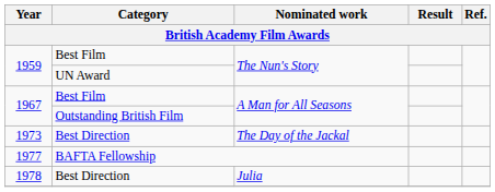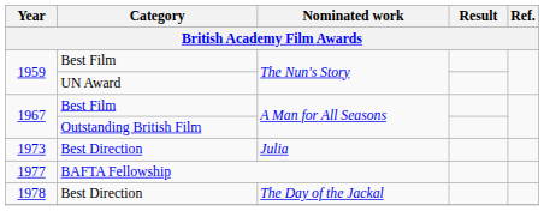 <table class=wikitable>
 <tr>
 <th scope="col" style="width:5em;">Year</th>
 <th scope="col" style="width:26em;">Category</th>
 <th scope="col" style="width:25em;">Nominated work</th>
 <th scope="col" style="width:5em;">Result</th>
 <th>Ref.</th>
 </tr>
 <tr>
 <th colspan=5><a href='#'>British Academy Film Awards</a></th>
 </tr>
 <tr>
 <td style="text-align:center;", rowspan=2><a href='#'>1959</a></td>
 <td>Best Film</td>
 <td rowspan=2><em><a href='#'>The Nun's Story</a></em></td>
 <td></td>
 <td rowspan=2></td>
 </tr>
 <tr>
 <td>UN Award</td>
 <td></td>
 </tr>
 <tr>
 <td style="text-align:center;", rowspan=2><a href='#'>1967</a></td>
 <td><a href='#'>Best Film</a></td>
 <td rowspan=2><em><a href='#'>A Man for All Seasons</a></em></td>
 <td></td>
 <td rowspan=2></td>
 </tr>
 <tr>
 <td><a href='#'>Outstanding British Film</a></td>
 <td></td>
 </tr>
 <tr>
 <td style="text-align:center;"><a href='#'>1973</a></td>
 <td rowspan=1><a href='#'>Best Direction</a></td>
-<td><em><a href='#'>The Day of the Jackal</a></em></td>
+<td><em><a href='#'>Julia</a></em></td>
 <td></td>
 <td></td>
 </tr>
 <tr>
 <td style="text-align:center;"><a href='#'>1977</a></td>
 <td colspan=2><a href='#'>BAFTA Fellowship</a></td>
 <td></td>
 <td></td>
 </tr>
 <tr>
 <td style="text-align:center;"><a href='#'>1978</a></td>
 <td>Best Direction</td>
-<td><em><a href='#'>Julia</a></em></td>
+<td><em><a href='#'>The Day of the Jackal</a></em></td>
 <td></td>
 <td></td>
 </tr>
 <tr>
 </tr>
 </table>
